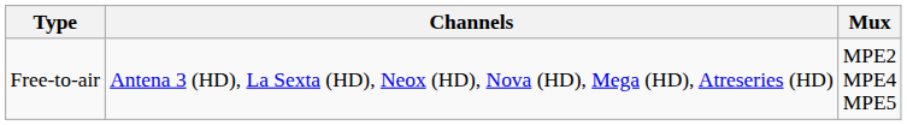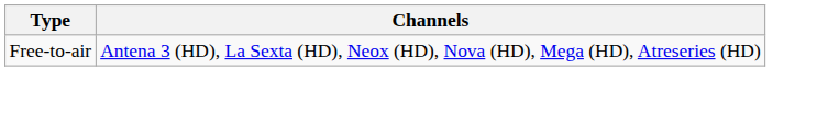 <table class="wikitable">
 <tr>
 <th>Type</th>
 <th>Channels</th>
-<th>Mux</th>
 </tr>
 <tr valign="center">
 <td>Free-to-air</td>
 <td><a href='#'>Antena 3</a> (HD), <a href='#'>La Sexta</a> (HD), <a href='#'>Neox</a> (HD), <a href='#'>Nova</a> (HD), <a href='#'>Mega</a> (HD), <a href='#'>Atreseries</a> (HD)</td>
-<td>MPE2<br>MPE4<br>MPE5</td>
 </tr>
 </table>
